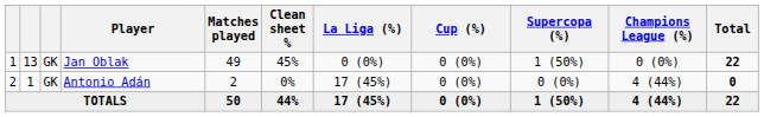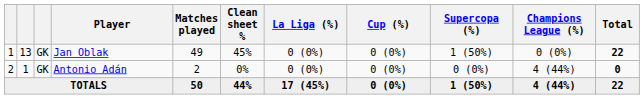 <table class="wikitable sortable" style="text-align:center">
 <tr>
 <th width=10></th>
 <th width=10></th>
 <th width=10></th>
 <th width=150>Player</th>
 <th width=50>Matches played</th>
 <th width=50>Clean sheet %</th>
 <th width=100><a href='#'>La Liga</a> (%)</th>
 <th width=100><a href='#'>Cup</a> (%)</th>
 <th width=100><a href='#'>Supercopa</a> (%)</th>
 <th width=100><a href='#'>Champions League</a> (%)</th>
 <th width=50>Total</th>
 </tr>
 <tr>
 <td>1</td>
 <td>13</td>
 <td>GK</td>
 <td align=left> <a href='#'>Jan Oblak</a></td>
 <td>49</td>
 <td>45%</td>
 <td>0 (0%)</td>
 <td>0 (0%)</td>
 <td>1 (50%)</td>
 <td>0 (0%)</td>
 <td><strong>22</strong></td>
 </tr>
 <tr>
 <td>2</td>
 <td>1</td>
 <td>GK</td>
 <td align=left> <a href='#'>Antonio Adán</a></td>
 <td>2</td>
 <td>0%</td>
-<td>17 (45%)</td>
+<td>0 (0%)</td>
 <td>0 (0%)</td>
 <td>0 (0%)</td>
 <td>4 (44%)</td>
 <td><strong>0</strong></td>
 </tr>
 <tr bgcolor="#EFEFEF">
 <td colspan="4"><strong>TOTALS</strong></td>
 <td><strong>50</strong></td>
 <td><strong>44%</strong></td>
 <td><strong>17 (45%)</strong></td>
 <td><strong>0 (0%)</strong></td>
 <td><strong>1 (50%)</strong></td>
 <td><strong>4 (44%)</strong></td>
 <td><strong>22</strong></td>
 </tr>
 </table>
